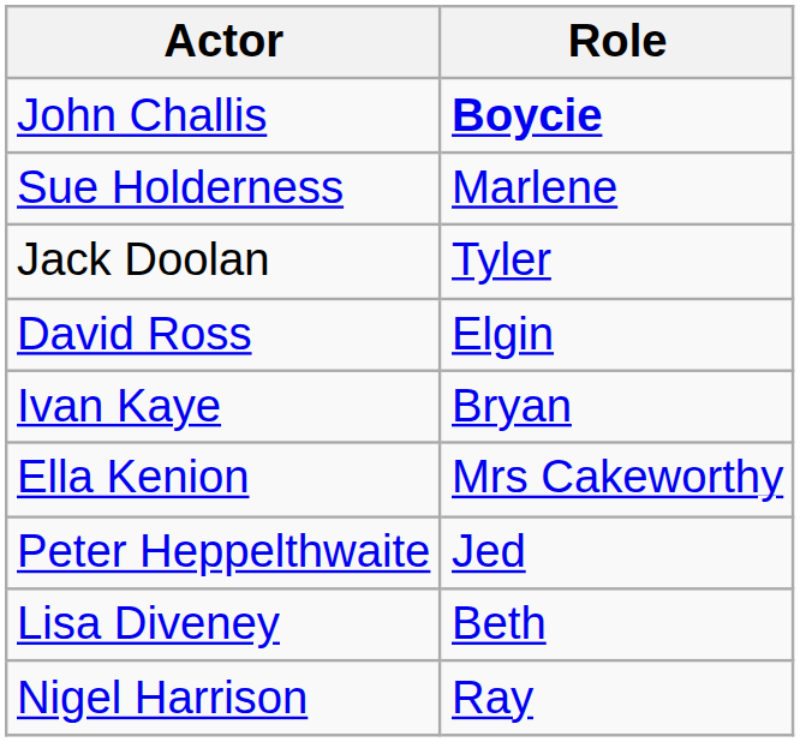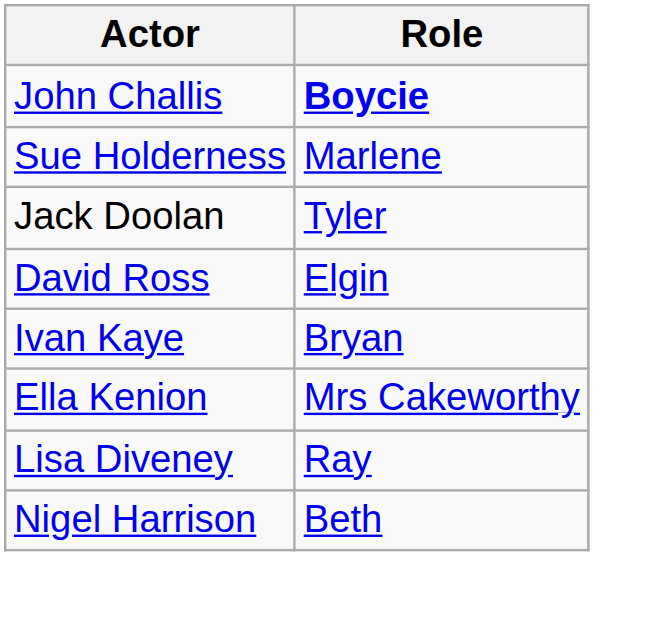 <table class="wikitable">
 <tr>
 <th>Actor</th>
 <th>Role</th>
 </tr>
 <tr>
 <td><a href='#'>John Challis</a></td>
 <td><strong><a href='#'>Boycie</a></strong></td>
 </tr>
 <tr>
 <td><a href='#'>Sue Holderness</a></td>
 <td><a href='#'>Marlene</a></td>
 </tr>
 <tr>
 <td>Jack Doolan</td>
 <td><a href='#'>Tyler</a></td>
 </tr>
 <tr>
 <td><a href='#'>David Ross</a></td>
 <td><a href='#'>Elgin</a></td>
 </tr>
 <tr>
 <td><a href='#'>Ivan Kaye</a></td>
 <td><a href='#'>Bryan</a></td>
 </tr>
 <tr>
 <td><a href='#'>Ella Kenion</a></td>
 <td><a href='#'>Mrs Cakeworthy</a></td>
 </tr>
 <tr>
-<td><a href='#'>Peter Heppelthwaite</a></td>
-<td><a href='#'>Jed</a></td>
-</tr>
-<tr>
 <td><a href='#'>Lisa Diveney</a></td>
-<td><a href='#'>Beth</a></td>
+<td><a href='#'>Ray</a></td>
 </tr>
 <tr>
 <td><a href='#'>Nigel Harrison</a></td>
-<td><a href='#'>Ray</a></td>
+<td><a href='#'>Beth</a></td>
 </tr>
 </table>
